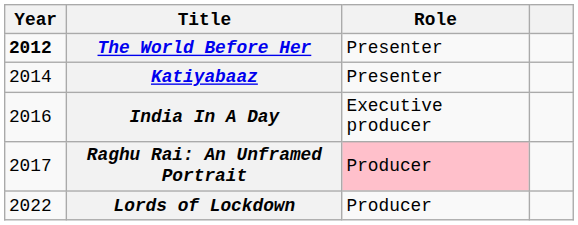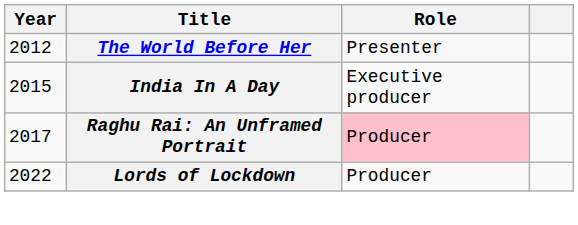 <table class="wikitable plainrowheaders sortable" style="margin-right: 0;">
 <tr>
 <th scope="col" style="width: 3em;">Year</th>
 <th scope="col" style="width: 15em;">Title</th>
 <th scope="col" style="width: 10em;" class="unsortable">Role</th>
 <th scope="col" style="width: 2em;" class="unsortable"></th>
 </tr>
 <tr>
-<td><strong>2012</strong></td>
+<td>2012</td>
 <th scope="row"><em><a href='#'>The World Before Her</a></em></th>
 <td>Presenter</td>
 <td align="center"></td>
 </tr>
 <tr>
-<td>2014</td>
-<th scope="row"><em><a href='#'>Katiyabaaz</a></em></th>
-<td>Presenter</td>
-<td align="center"></td>
-</tr>
-<tr>
-<td>2016</td>
+<td>2015</td>
 <th scope="row"><em>India In A Day </em></th>
 <td>Executive producer</td>
 <td align="center"></td>
 </tr>
 <tr>
 <td>2017</td>
 <th scope="row"><em>Raghu Rai: An Unframed Portrait</em></th>
 <td style="background: pink;">Producer</td>
 <td align="center"></td>
 </tr>
 <tr>
 <td>2022</td>
 <th scope="row"><em>Lords of Lockdown</em></th>
 <td>Producer</td>
 <td align="center"></td>
 </tr>
 </table>
